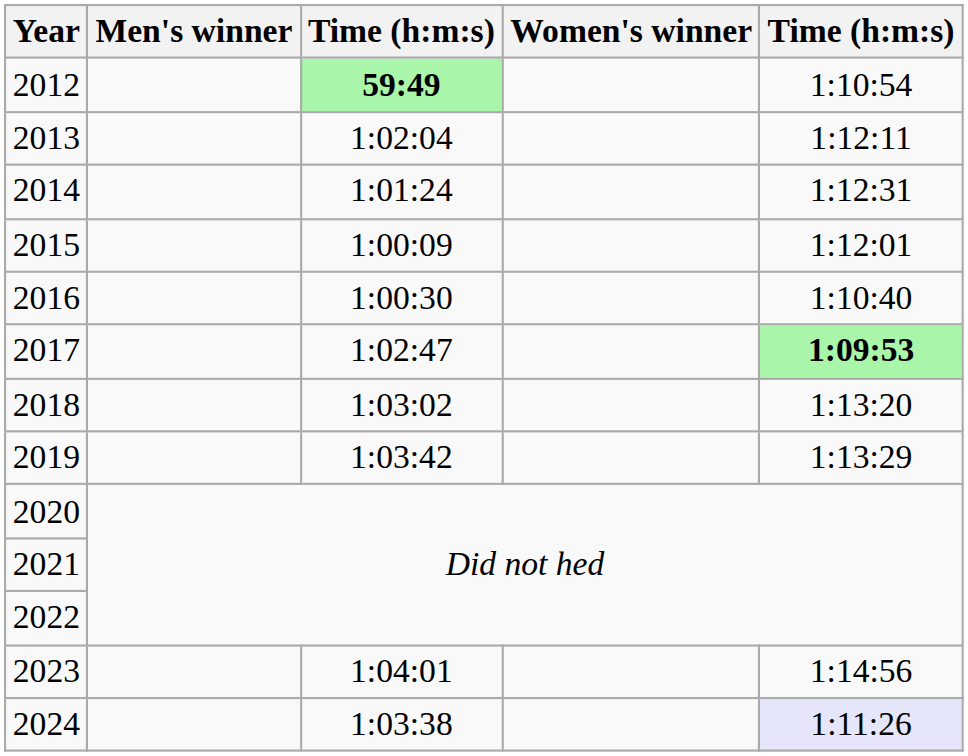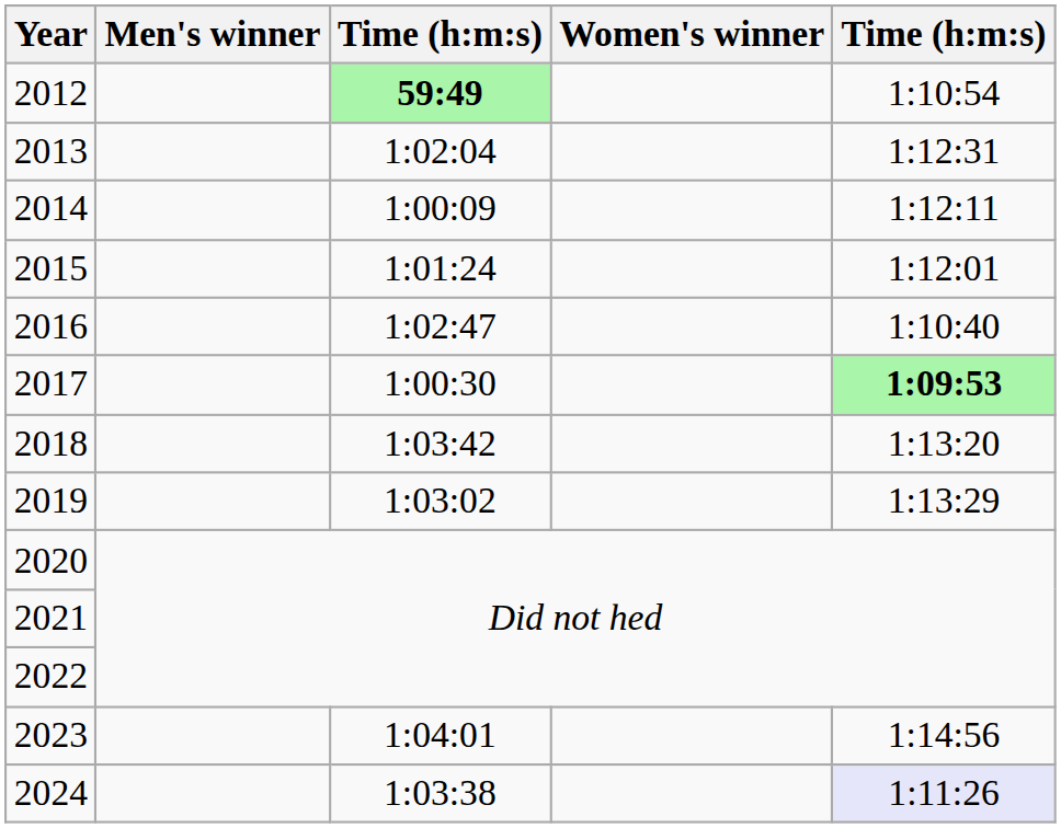 <table class="wikitable sortable" style="text-align:center">
 <tr>
 <th>Year</th>
 <th class=unsortable>Men's winner</th>
 <th>Time (h:m:s)</th>
 <th class=unsortable>Women's winner</th>
 <th>Time (h:m:s)</th>
 </tr>
 <tr>
 <td>2012</td>
 <td align=left></td>
 <td bgcolor=#A9F5A9><strong>59:49</strong></td>
 <td align=left></td>
 <td>1:10:54</td>
 </tr>
 <tr>
 <td>2013</td>
 <td align=left></td>
 <td>1:02:04</td>
 <td align=left></td>
-<td>1:12:11</td>
+<td>1:12:31</td>
 </tr>
 <tr>
 <td>2014</td>
 <td align=left></td>
-<td>1:01:24</td>
+<td>1:00:09</td>
 <td align=left></td>
-<td>1:12:31</td>
+<td>1:12:11</td>
 </tr>
 <tr>
 <td>2015</td>
 <td align=left></td>
-<td>1:00:09</td>
+<td>1:01:24</td>
 <td align=left></td>
 <td>1:12:01</td>
 </tr>
 <tr>
 <td>2016</td>
 <td align=left></td>
-<td>1:00:30</td>
+<td>1:02:47</td>
 <td align=left></td>
 <td>1:10:40</td>
 </tr>
 <tr>
 <td>2017</td>
 <td align=left></td>
-<td>1:02:47</td>
+<td>1:00:30</td>
 <td align=left></td>
 <td bgcolor=#A9F5A9><strong>1:09:53</strong></td>
 </tr>
 <tr>
 <td>2018</td>
 <td align=left></td>
-<td>1:03:02</td>
+<td>1:03:42</td>
 <td align=left></td>
 <td>1:13:20</td>
 </tr>
 <tr>
 <td>2019</td>
 <td align=left></td>
-<td>1:03:42</td>
+<td>1:03:02</td>
 <td align=left></td>
 <td>1:13:29</td>
 </tr>
 <tr>
 <td>2020</td>
 <td colspan=5 rowspan=3 align=center><em>Did not hed</em></td>
 </tr>
 <tr>
 <td>2021</td>
 </tr>
 <tr>
 <td>2022</td>
 </tr>
 <tr>
 <td>2023</td>
 <td align=left></td>
 <td>1:04:01</td>
 <td align=left></td>
 <td>1:14:56</td>
 </tr>
 <tr>
 <td>2024</td>
 <td align=left></td>
 <td>1:03:38</td>
 <td align=left></td>
 <td style="background: lavender;">1:11:26</td>
 </tr>
 </table>
